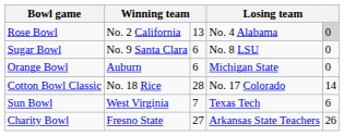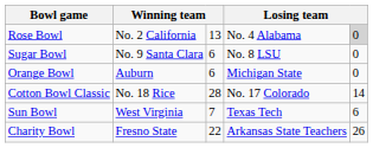 <table class="wikitable">
 <tr>
 <th>Bowl game</th>
 <th colspan="2">Winning team</th>
 <th colspan="2">Losing team</th>
 </tr>
 <tr>
 <td><a href='#'>Rose Bowl</a></td>
 <td>No. 2 <a href='#'>California</a></td>
 <td>13</td>
 <td>No. 4 <a href='#'>Alabama</a></td>
 <td style="background: lightgrey;">0</td>
 </tr>
 <tr>
 <td><a href='#'>Sugar Bowl</a></td>
 <td>No. 9 <a href='#'>Santa Clara</a></td>
 <td>6</td>
 <td>No. 8 <a href='#'>LSU</a></td>
 <td>0</td>
 </tr>
 <tr>
 <td><a href='#'>Orange Bowl</a></td>
 <td><a href='#'>Auburn</a></td>
 <td>6</td>
 <td><a href='#'>Michigan State</a></td>
 <td>0</td>
 </tr>
 <tr>
 <td><a href='#'>Cotton Bowl Classic</a></td>
 <td>No. 18 <a href='#'>Rice</a></td>
 <td>28</td>
 <td>No. 17 <a href='#'>Colorado</a></td>
 <td>14</td>
 </tr>
 <tr>
 <td><a href='#'>Sun Bowl</a></td>
 <td><a href='#'>West Virginia</a></td>
 <td>7</td>
 <td><a href='#'>Texas Tech</a></td>
 <td>6</td>
 </tr>
 <tr>
 <td><a href='#'>Charity Bowl</a></td>
 <td><a href='#'>Fresno State</a></td>
-<td>27</td>
+<td>22</td>
 <td><a href='#'>Arkansas State Teachers</a></td>
 <td>26</td>
 </tr>
 </table>
